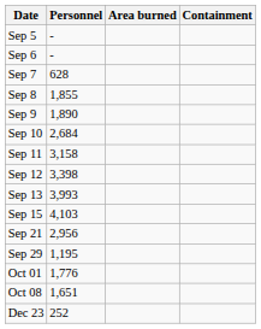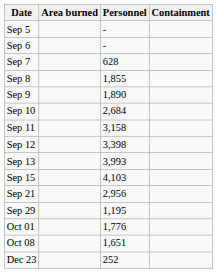 <table class="wikitable">
 <tr>
 <th>Date</th>
+<th>Area burned</th>
 <th>Personnel</th>
-<th>Area burned</th>
 <th>Containment</th>
 </tr>
 <tr>
 <td>Sep 5</td>
+<td></td>
 <td>-</td>
-<td></td>
 <td></td>
 </tr>
 <tr>
 <td>Sep 6</td>
+<td></td>
 <td>-</td>
-<td></td>
 <td></td>
 </tr>
 <tr>
 <td>Sep 7</td>
+<td></td>
 <td>628</td>
-<td></td>
 <td></td>
 </tr>
 <tr>
 <td>Sep 8</td>
+<td></td>
 <td>1,855</td>
-<td></td>
 <td></td>
 </tr>
 <tr>
 <td>Sep 9</td>
+<td></td>
 <td>1,890</td>
-<td></td>
 <td></td>
 </tr>
 <tr>
 <td>Sep 10</td>
+<td></td>
 <td>2,684</td>
-<td></td>
 <td></td>
 </tr>
 <tr>
 <td>Sep 11</td>
+<td></td>
 <td>3,158</td>
-<td></td>
 <td></td>
 </tr>
 <tr>
 <td>Sep 12</td>
+<td></td>
 <td>3,398</td>
-<td></td>
 <td></td>
 </tr>
 <tr>
 <td>Sep 13</td>
+<td></td>
 <td>3,993</td>
-<td></td>
 <td></td>
 </tr>
 <tr>
 <td>Sep 15</td>
+<td></td>
 <td>4,103</td>
-<td></td>
 <td></td>
 </tr>
 <tr>
 <td>Sep 21</td>
+<td></td>
 <td>2,956</td>
-<td></td>
 <td></td>
 </tr>
 <tr>
 <td>Sep 29</td>
+<td></td>
 <td>1,195</td>
-<td></td>
 <td></td>
 </tr>
 <tr>
 <td>Oct 01</td>
+<td></td>
 <td>1,776</td>
-<td></td>
 <td></td>
 </tr>
 <tr>
 <td>Oct 08</td>
+<td></td>
 <td>1,651</td>
-<td></td>
 <td></td>
 </tr>
 <tr>
 <td>Dec 23</td>
+<td></td>
 <td>252</td>
-<td></td>
 <td></td>
 </tr>
 </table>
